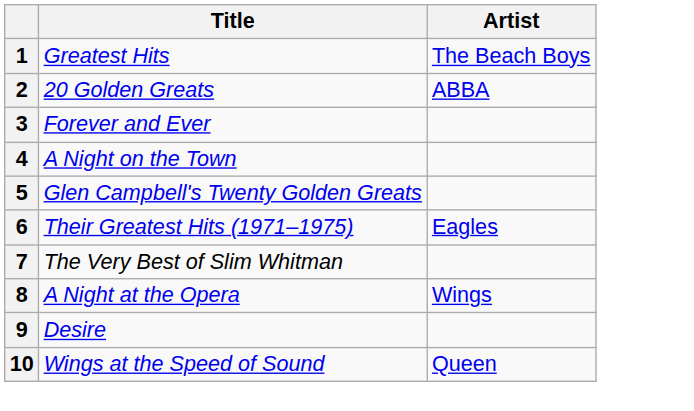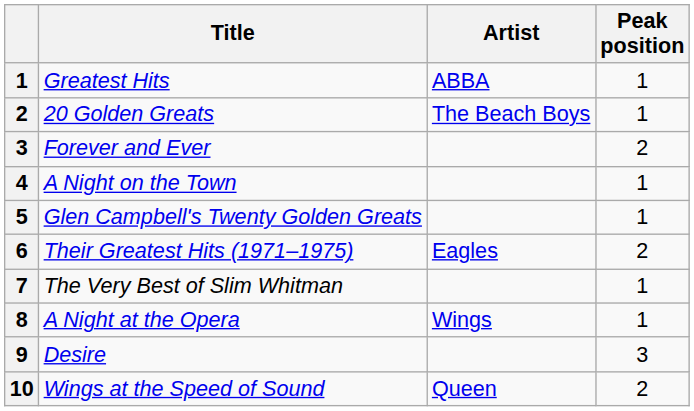 <table class="wikitable sortable plainrowheaders">
 <tr>
 <th scope=col></th>
 <th scope=col>Title</th>
 <th scope=col>Artist</th>
+<th scope=col>Peak<br>position</th>
 </tr>
 <tr>
 <th scope=row style="text-align:center;">1</th>
 <td><em><a href='#'>Greatest Hits</a></em></td>
-<td><a href='#'>The Beach Boys</a></td>
+<td><a href='#'>ABBA</a></td>
+<td align="center">1</td>
 </tr>
 <tr>
 <th scope=row style="text-align:center;">2</th>
 <td><em><a href='#'>20 Golden Greats</a></em></td>
-<td><a href='#'>ABBA</a></td>
+<td><a href='#'>The Beach Boys</a></td>
+<td align="center">1</td>
 </tr>
 <tr>
 <th scope=row style="text-align:center;">3</th>
 <td><em><a href='#'>Forever and Ever</a></em></td>
 <td></td>
+<td align="center">2</td>
 </tr>
 <tr>
 <th scope=row style="text-align:center;">4</th>
 <td><em><a href='#'>A Night on the Town</a></em></td>
 <td></td>
+<td align="center">1</td>
 </tr>
 <tr>
 <th scope=row style="text-align:center;">5</th>
 <td><em><a href='#'>Glen Campbell's Twenty Golden Greats</a></em></td>
 <td></td>
+<td align="center">1</td>
 </tr>
 <tr>
 <th scope=row style="text-align:center;">6</th>
 <td><em><a href='#'>Their Greatest Hits (1971–1975)</a></em></td>
 <td><a href='#'>Eagles</a></td>
+<td align="center">2</td>
 </tr>
 <tr>
 <th scope=row style="text-align:center;">7</th>
 <td><em>The Very Best of Slim Whitman</em></td>
 <td></td>
+<td align="center">1</td>
 </tr>
 <tr>
 <th scope=row style="text-align:center;">8</th>
 <td><em><a href='#'>A Night at the Opera</a></em></td>
 <td><a href='#'>Wings</a></td>
+<td align="center">1</td>
 </tr>
 <tr>
 <th scope=row style="text-align:center;">9</th>
 <td><em><a href='#'>Desire</a></em></td>
 <td></td>
+<td align="center">3</td>
 </tr>
 <tr>
 <th scope=row style="text-align:center;">10</th>
 <td><em><a href='#'>Wings at the Speed of Sound</a></em></td>
 <td><a href='#'>Queen</a></td>
+<td align="center">2</td>
 </tr>
 </table>
